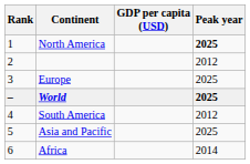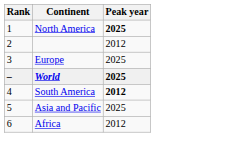 <table class="wikitable sortable">
 <tr>
 <th style="width:2em;">Rank</th>
 <th>Continent</th>
-<th>GDP per capita<br>(<a href='#'>USD</a>)</th>
 <th>Peak year</th>
 </tr>
 <tr>
 <td>1</td>
 <td><a href='#'>North America</a></td>
-<td align=right></td>
 <td><strong>2025</strong></td>
 </tr>
 <tr>
 <td>2</td>
 <td></td>
-<td align=right></td>
 <td>2012</td>
 </tr>
 <tr>
 <td>3</td>
 <td><a href='#'>Europe</a></td>
-<td align=right></td>
 <td>2025</td>
 </tr>
 <tr style="font-weight:bold;background:#f0f0f0">
 <td>–</td>
 <td><em><a href='#'>World</a></em></td>
-<td align=right></td>
 <td>2025</td>
 </tr>
 <tr>
 <td>4</td>
 <td><a href='#'>South America</a></td>
-<td align=right></td>
-<td>2012</td>
+<td><strong>2012</strong></td>
 </tr>
 <tr>
 <td>5</td>
 <td><a href='#'>Asia and Pacific</a></td>
-<td align=right></td>
 <td>2025</td>
 </tr>
 <tr>
 <td>6</td>
 <td><a href='#'>Africa</a></td>
-<td align=right></td>
-<td>2014</td>
+<td>2012</td>
 </tr>
 </table>
